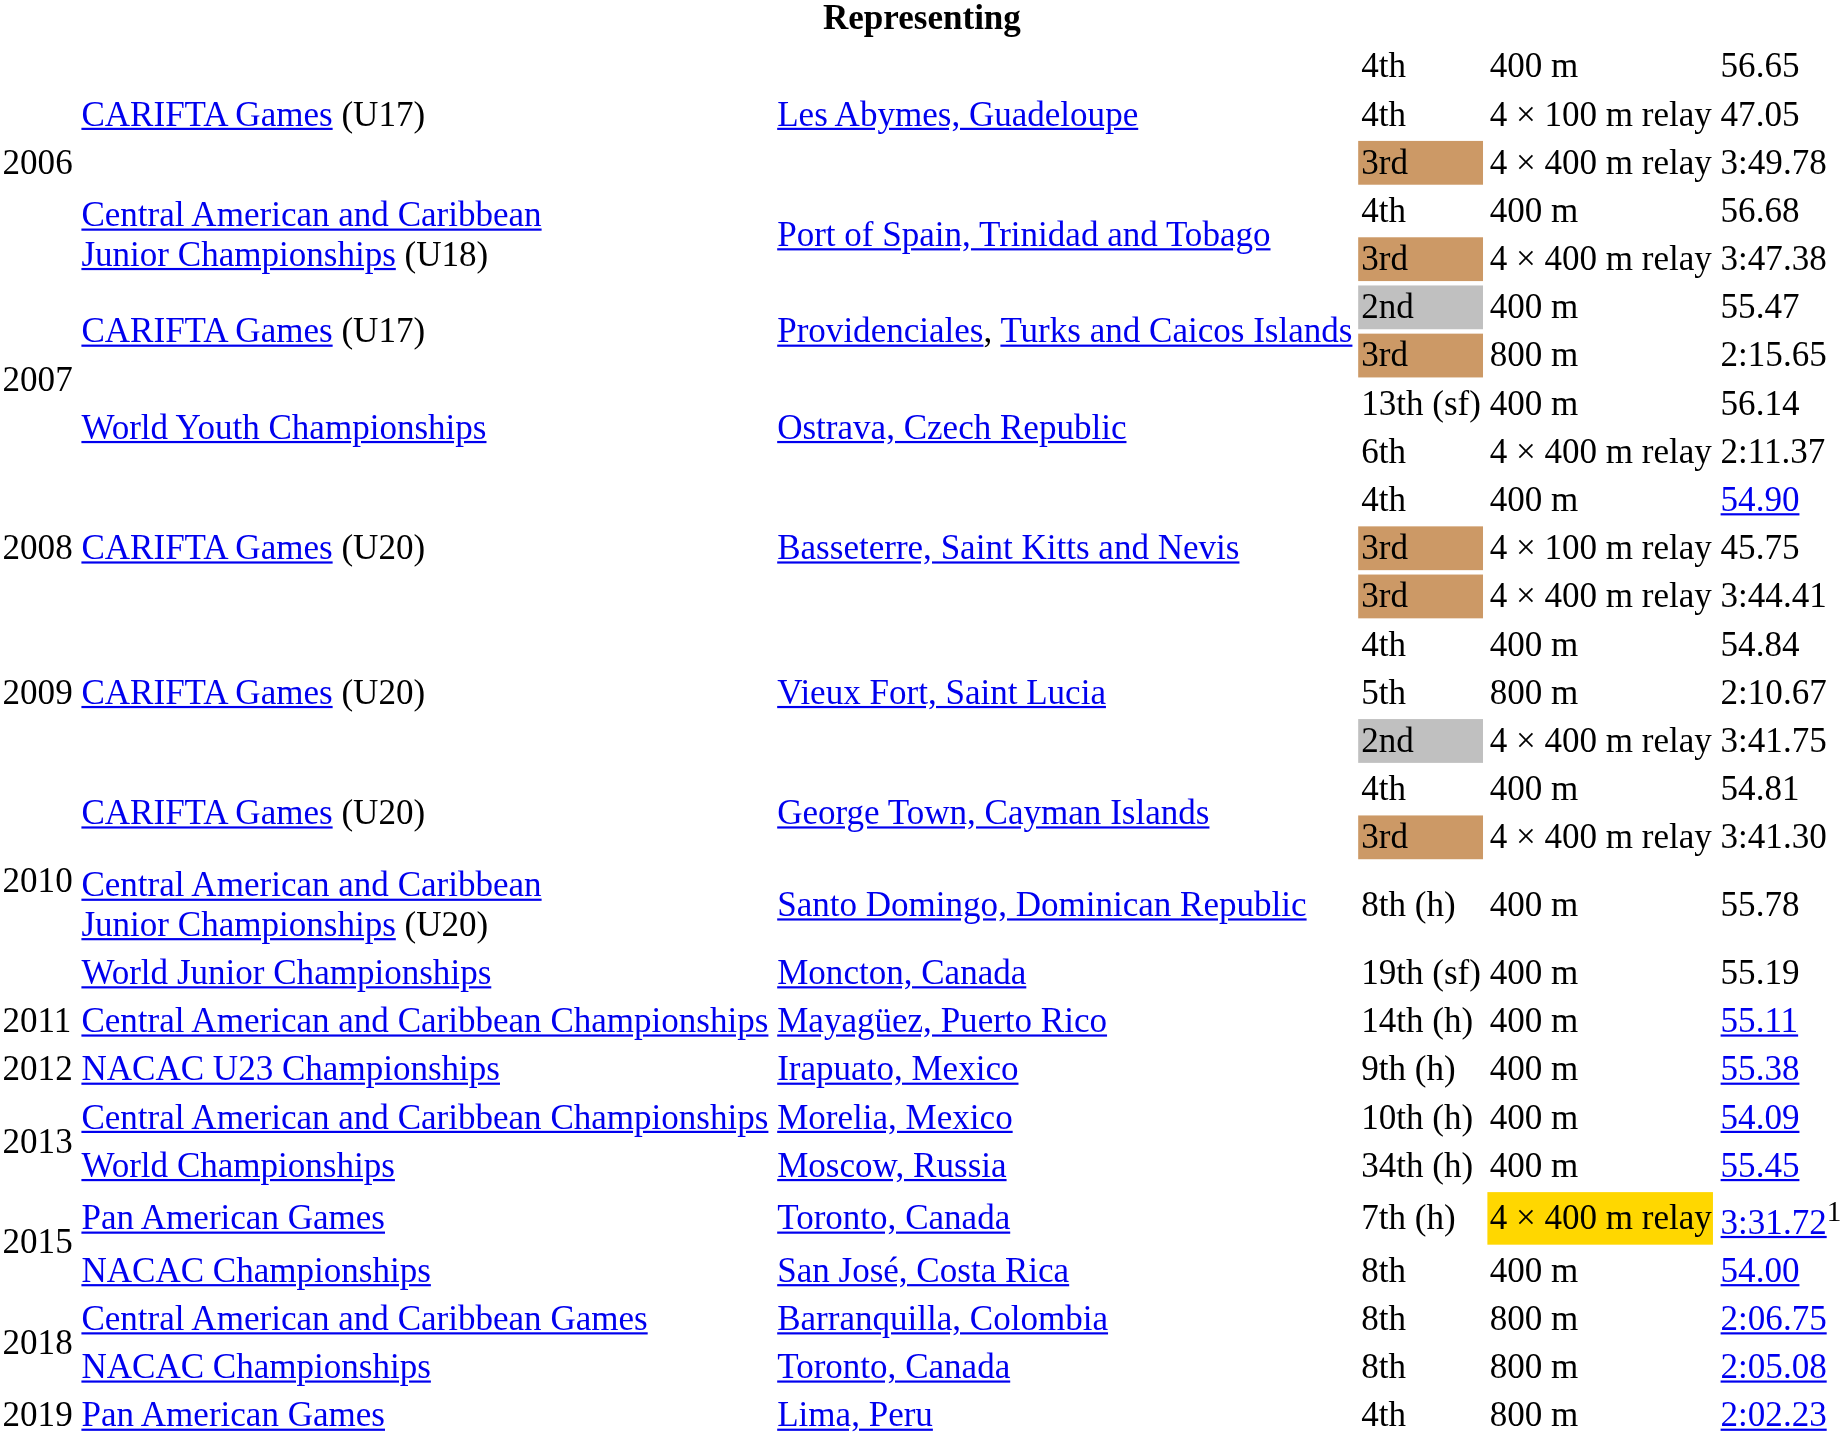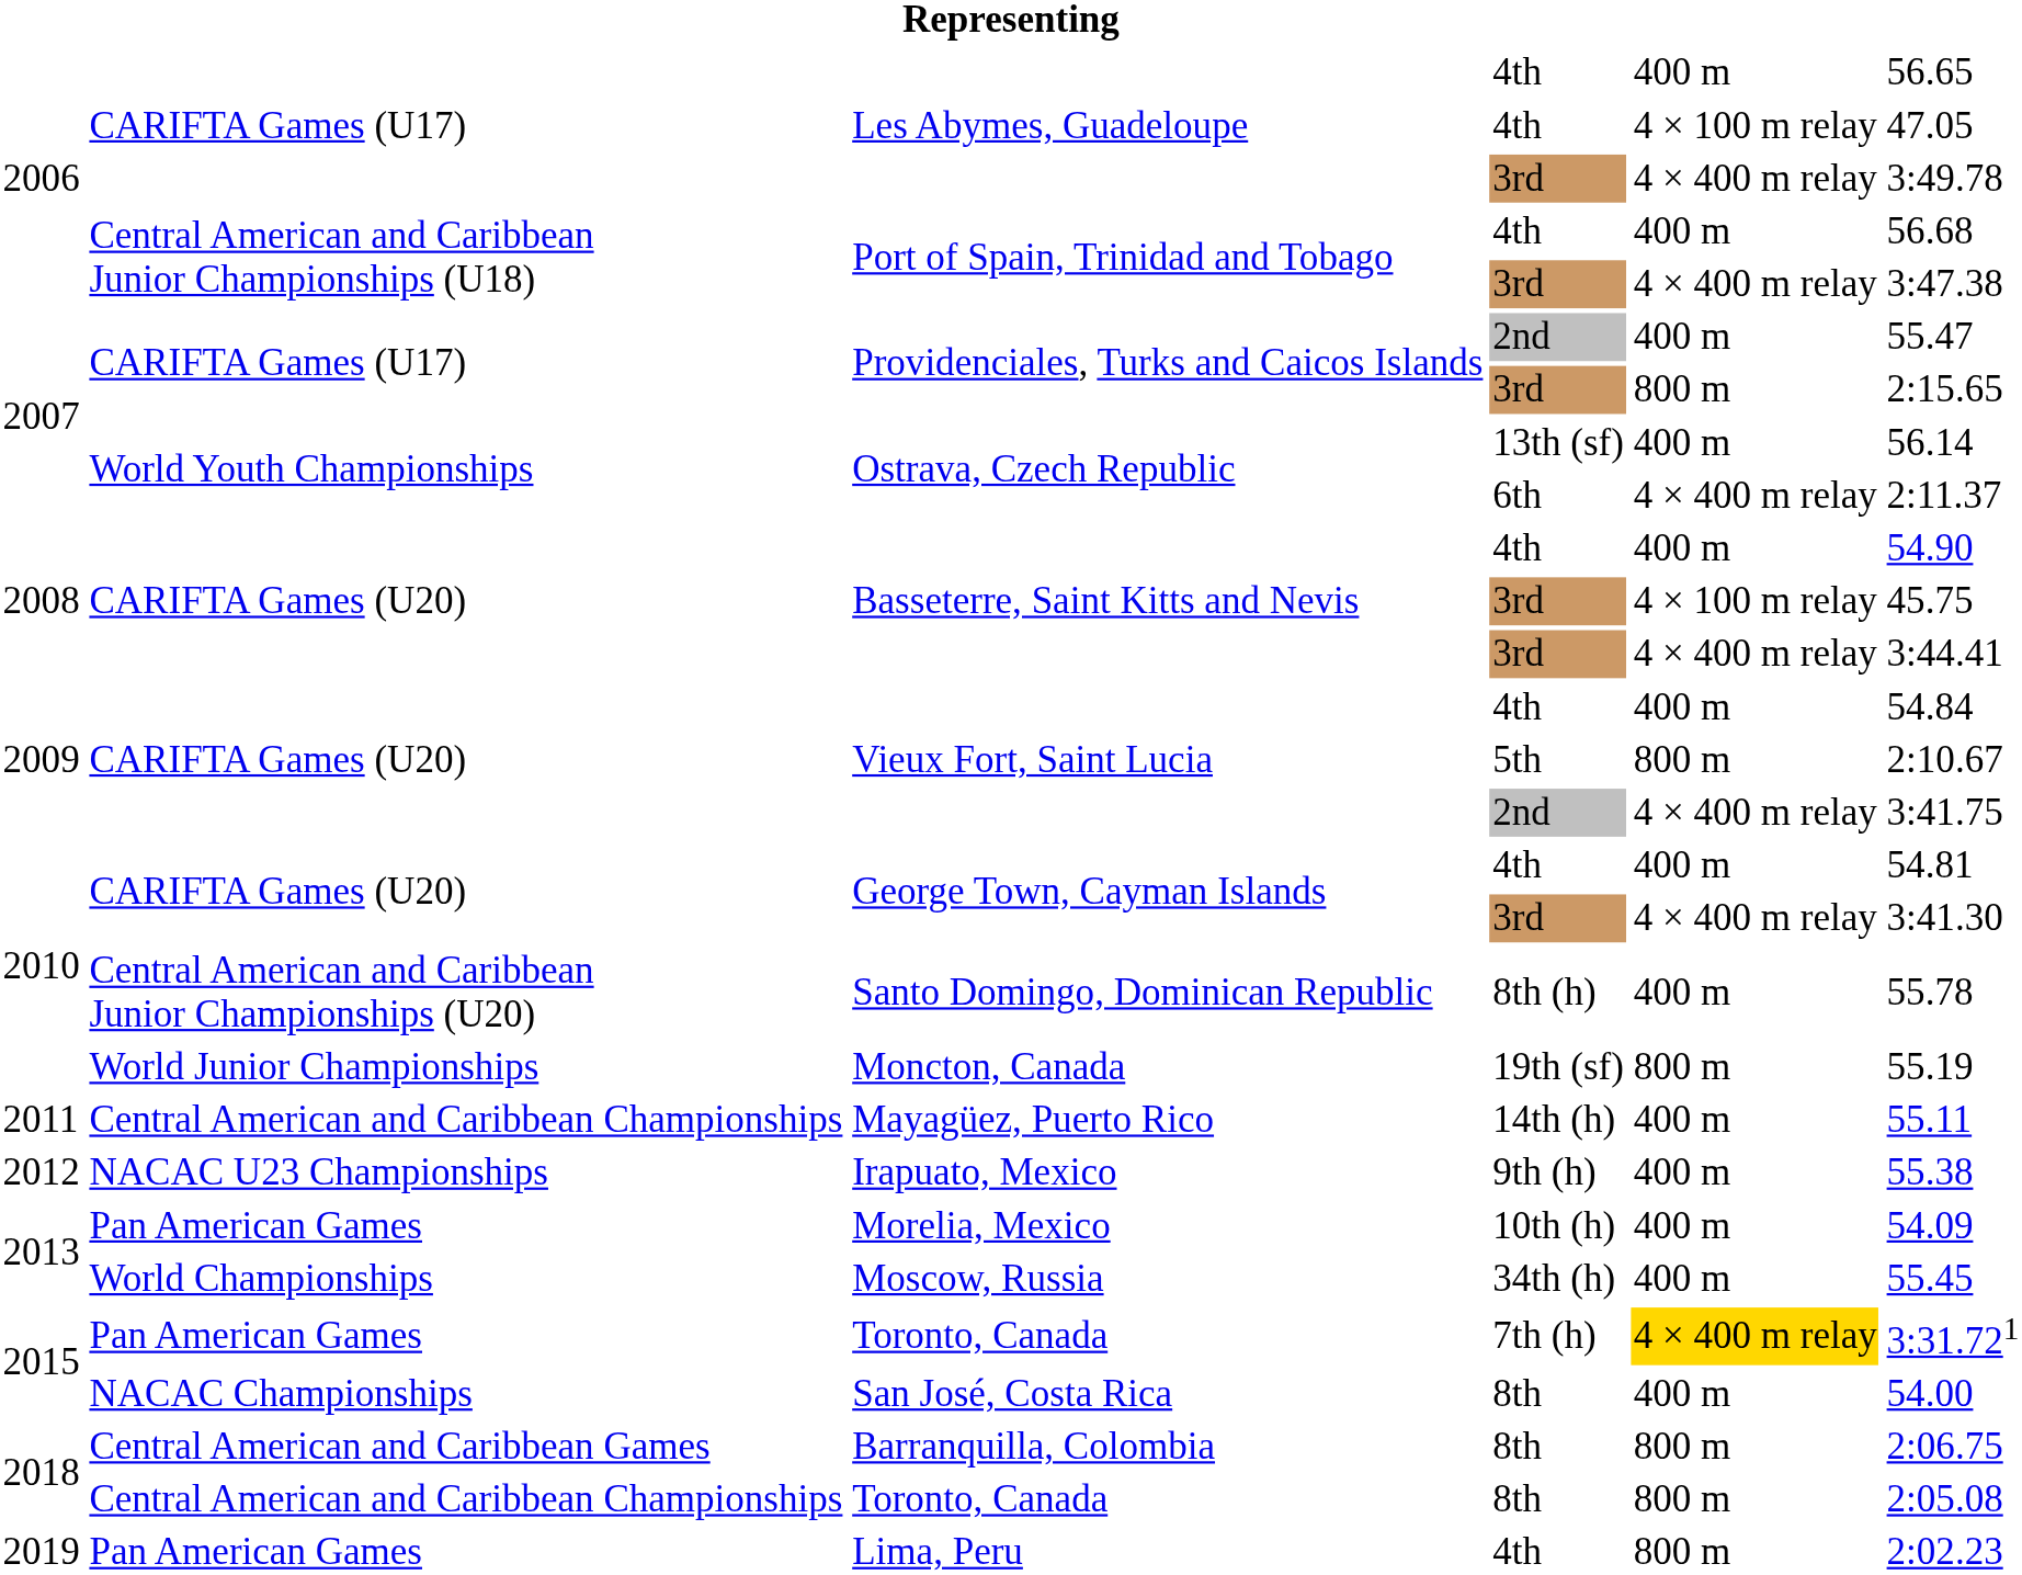 <table>
 <tr>
 <th colspan="6">Representing </th>
 </tr>
 <tr>
 <td rowspan=5>2006</td>
 <td rowspan=3><a href='#'>CARIFTA Games</a> (U17)</td>
 <td rowspan=3><a href='#'>Les Abymes, Guadeloupe</a></td>
 <td>4th</td>
 <td>400 m</td>
 <td>56.65</td>
 </tr>
 <tr>
 <td>4th</td>
 <td>4 × 100 m relay</td>
 <td>47.05</td>
 </tr>
 <tr>
 <td bgcolor=cc9966>3rd</td>
 <td>4 × 400 m relay</td>
 <td>3:49.78</td>
 </tr>
 <tr>
 <td rowspan=2><a href='#'>Central American and Caribbean<br>Junior Championships</a> (U18)</td>
 <td rowspan=2><a href='#'>Port of Spain, Trinidad and Tobago</a></td>
 <td>4th</td>
 <td>400 m</td>
 <td>56.68</td>
 </tr>
 <tr>
 <td bgcolor=cc9966>3rd</td>
 <td>4 × 400 m relay</td>
 <td>3:47.38</td>
 </tr>
 <tr>
 <td rowspan=4>2007</td>
 <td rowspan=2><a href='#'>CARIFTA Games</a> (U17)</td>
 <td rowspan=2><a href='#'>Providenciales</a>, <a href='#'>Turks and Caicos Islands</a></td>
 <td bgcolor=silver>2nd</td>
 <td>400 m</td>
 <td>55.47</td>
 </tr>
 <tr>
 <td bgcolor=cc9966>3rd</td>
 <td>800 m</td>
 <td>2:15.65</td>
 </tr>
 <tr>
 <td rowspan=2><a href='#'>World Youth Championships</a></td>
 <td rowspan=2><a href='#'>Ostrava, Czech Republic</a></td>
 <td>13th (sf)</td>
 <td>400 m</td>
 <td>56.14</td>
 </tr>
 <tr>
 <td>6th</td>
 <td>4 × 400 m relay</td>
 <td>2:11.37</td>
 </tr>
 <tr>
 <td rowspan=3>2008</td>
 <td rowspan=3><a href='#'>CARIFTA Games</a> (U20)</td>
 <td rowspan=3><a href='#'>Basseterre, Saint Kitts and Nevis</a></td>
 <td>4th</td>
 <td>400 m</td>
 <td><a href='#'>54.90</a></td>
 </tr>
 <tr>
 <td bgcolor=cc9966>3rd</td>
 <td>4 × 100 m relay</td>
 <td>45.75</td>
 </tr>
 <tr>
 <td bgcolor=cc9966>3rd</td>
 <td>4 × 400 m relay</td>
 <td>3:44.41</td>
 </tr>
 <tr>
 <td rowspan=3>2009</td>
 <td rowspan=3><a href='#'>CARIFTA Games</a> (U20)</td>
 <td rowspan=3><a href='#'>Vieux Fort, Saint Lucia</a></td>
 <td>4th</td>
 <td>400 m</td>
 <td>54.84</td>
 </tr>
 <tr>
 <td>5th</td>
 <td>800 m</td>
 <td>2:10.67</td>
 </tr>
 <tr>
 <td bgcolor=silver>2nd</td>
 <td>4 × 400 m relay</td>
 <td>3:41.75</td>
 </tr>
 <tr>
 <td rowspan=4>2010</td>
 <td rowspan=2><a href='#'>CARIFTA Games</a> (U20)</td>
 <td rowspan=2><a href='#'>George Town, Cayman Islands</a></td>
 <td>4th</td>
 <td>400 m</td>
 <td>54.81</td>
 </tr>
 <tr>
 <td bgcolor=cc9966>3rd</td>
 <td>4 × 400 m relay</td>
 <td>3:41.30</td>
 </tr>
 <tr>
 <td><a href='#'>Central American and Caribbean<br>Junior Championships</a> (U20)</td>
 <td><a href='#'>Santo Domingo, Dominican Republic</a></td>
 <td>8th (h)</td>
 <td>400 m</td>
 <td>55.78</td>
 </tr>
 <tr>
 <td><a href='#'>World Junior Championships</a></td>
 <td><a href='#'>Moncton, Canada</a></td>
 <td>19th (sf)</td>
-<td>400 m</td>
+<td>800 m</td>
 <td>55.19</td>
 </tr>
 <tr>
 <td>2011</td>
 <td><a href='#'>Central American and Caribbean Championships</a></td>
 <td><a href='#'>Mayagüez, Puerto Rico</a></td>
 <td>14th (h)</td>
 <td>400 m</td>
 <td><a href='#'>55.11</a></td>
 </tr>
 <tr>
 <td>2012</td>
 <td><a href='#'>NACAC U23 Championships</a></td>
 <td><a href='#'>Irapuato, Mexico</a></td>
 <td>9th (h)</td>
 <td>400 m</td>
 <td><a href='#'>55.38</a></td>
 </tr>
 <tr>
 <td rowspan=2>2013</td>
-<td><a href='#'>Central American and Caribbean Championships</a></td>
+<td><a href='#'>Pan American Games</a></td>
 <td><a href='#'>Morelia, Mexico</a></td>
 <td>10th (h)</td>
 <td>400 m</td>
 <td><a href='#'>54.09</a></td>
 </tr>
 <tr>
 <td><a href='#'>World Championships</a></td>
 <td><a href='#'>Moscow, Russia</a></td>
 <td>34th (h)</td>
 <td>400 m</td>
 <td><a href='#'>55.45</a></td>
 </tr>
 <tr>
 <td rowspan=2>2015</td>
 <td><a href='#'>Pan American Games</a></td>
 <td><a href='#'>Toronto, Canada</a></td>
 <td>7th (h)</td>
 <td style="background: gold;">4 × 400 m relay</td>
 <td><a href='#'>3:31.72</a><sup>1</sup></td>
 </tr>
 <tr>
 <td><a href='#'>NACAC Championships</a></td>
 <td><a href='#'>San José, Costa Rica</a></td>
 <td>8th</td>
 <td>400 m</td>
 <td><a href='#'>54.00</a></td>
 </tr>
 <tr>
 <td rowspan=2>2018</td>
 <td><a href='#'>Central American and Caribbean Games</a></td>
 <td><a href='#'>Barranquilla, Colombia</a></td>
 <td>8th</td>
 <td>800 m</td>
 <td><a href='#'>2:06.75</a></td>
 </tr>
 <tr>
-<td><a href='#'>NACAC Championships</a></td>
+<td><a href='#'>Central American and Caribbean Championships</a></td>
 <td><a href='#'>Toronto, Canada</a></td>
 <td>8th</td>
 <td>800 m</td>
 <td><a href='#'>2:05.08</a></td>
 </tr>
 <tr>
 <td>2019</td>
 <td><a href='#'>Pan American Games</a></td>
 <td><a href='#'>Lima, Peru</a></td>
 <td>4th</td>
 <td>800 m</td>
 <td><a href='#'>2:02.23</a></td>
 </tr>
 </table>
